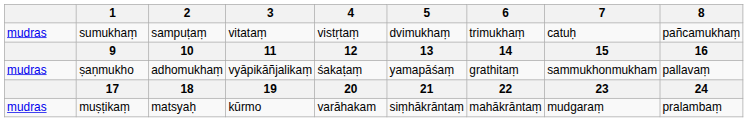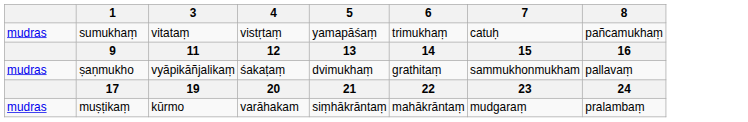 <table class="wikitable" style="border: none; text-align: left;">
 <tr>
 <th scope="col" style="width: 90px;"></th>
 <th scope="col" style="width: 90px;">1</th>
-<th scope="col" style="width: 90px;">2</th>
 <th scope="col" style="width: 90px;">3</th>
 <th scope="col" style="width: 90px;">4</th>
 <th scope="col" style="width: 90px;">5</th>
 <th scope="col" style="width: 90px;">6</th>
 <th scope="col" style="width: 90px;">7</th>
 <th scope="col" style="width: 90px;">8</th>
 </tr>
 <tr>
 <td><a href='#'>mudras</a></td>
 <td>sumukhaṃ</td>
-<td>sampuṭaṃ</td>
 <td>vitataṃ</td>
 <td>vistṛtaṃ</td>
-<td>dvimukhaṃ</td>
+<td>yamapāśaṃ</td>
 <td>trimukhaṃ</td>
 <td>catuḥ</td>
 <td>pañcamukhaṃ</td>
 </tr>
 <tr>
 <th scope="col" style="width: 90px;"></th>
 <th scope="col" style="width: 90px;">9</th>
-<th scope="col" style="width: 90px;">10</th>
 <th scope="col" style="width: 90px;">11</th>
 <th scope="col" style="width: 90px;">12</th>
 <th scope="col" style="width: 90px;">13</th>
 <th scope="col" style="width: 90px;">14</th>
 <th scope="col" style="width: 90px;">15</th>
 <th scope="col" style="width: 90px;">16</th>
 </tr>
 <tr>
 <td><a href='#'>mudras</a></td>
 <td>ṣaṇmukho</td>
-<td>adhomukhaṃ</td>
 <td>vyāpikāñjalikaṃ</td>
 <td>śakaṭaṃ</td>
-<td>yamapāśaṃ</td>
+<td>dvimukhaṃ</td>
 <td>grathitaṃ</td>
 <td>sammukhonmukham</td>
 <td>pallavaṃ</td>
 </tr>
 <tr>
 <th scope="col" style="width: 90px;"></th>
 <th scope="col" style="width: 90px;">17</th>
-<th scope="col" style="width: 90px;">18</th>
 <th scope="col" style="width: 90px;">19</th>
 <th scope="col" style="width: 90px;">20</th>
 <th scope="col" style="width: 90px;">21</th>
 <th scope="col" style="width: 90px;">22</th>
 <th scope="col" style="width: 90px;">23</th>
 <th scope="col" style="width: 90px;">24</th>
 </tr>
 <tr>
 <td><a href='#'>mudras</a></td>
 <td>muṣṭikaṃ</td>
-<td>matsyaḥ</td>
 <td>kūrmo</td>
 <td>varāhakam</td>
 <td>siṃhākrāntaṃ</td>
 <td>mahākrāntaṃ</td>
 <td>mudgaraṃ</td>
 <td>pralambaṃ</td>
 </tr>
 </table>
